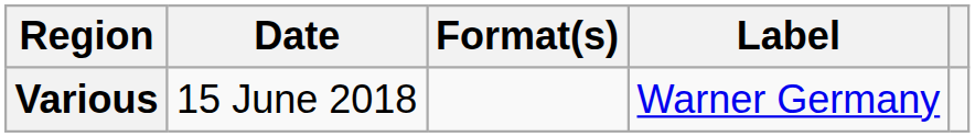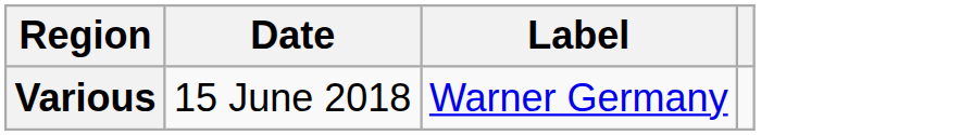 <table class="wikitable plainrowheaders">
 <tr>
 <th scope="col">Region</th>
 <th scope="col">Date</th>
-<th scope="col">Format(s)</th>
 <th scope="col">Label</th>
 <th scope="col"></th>
 </tr>
 <tr>
 <th scope="row">Various</th>
 <td>15 June 2018</td>
-<td></td>
 <td><a href='#'>Warner Germany</a></td>
 <td></td>
 </tr>
 </table>
